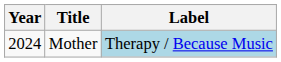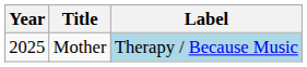 <table class="wikitable" style="text-align:left;">
 <tr>
 <th>Year</th>
 <th>Title</th>
 <th>Label</th>
 </tr>
 <tr>
-<td>2024</td>
+<td>2025</td>
 <td>Mother</td>
 <td style="background: lightblue;">Therapy / <a href='#'>Because Music</a></td>
 </tr>
 </table>
